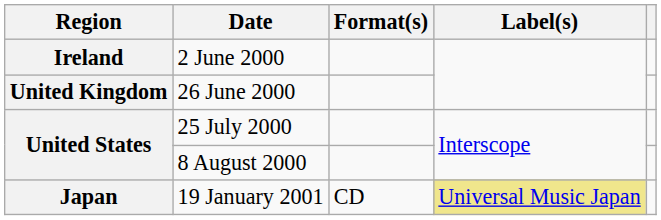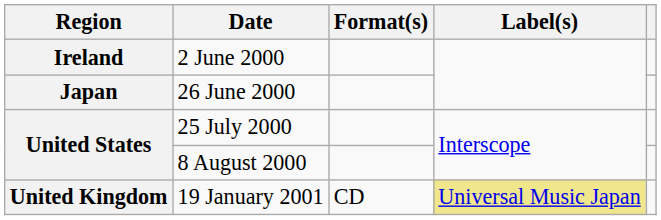 <table class="wikitable plainrowheaders">
 <tr>
 <th scope="col">Region</th>
 <th scope="col">Date</th>
 <th scope="col">Format(s)</th>
 <th scope="col">Label(s)</th>
 <th scope="col"></th>
 </tr>
 <tr>
 <th scope="row">Ireland</th>
 <td>2 June 2000</td>
 <td></td>
 <td rowspan="2"></td>
 <td></td>
 </tr>
 <tr>
-<th scope="row">United Kingdom</th>
+<th scope="row">Japan</th>
 <td>26 June 2000</td>
 <td></td>
 <td></td>
 </tr>
 <tr>
 <th rowspan="2" scope="row">United States</th>
 <td>25 July 2000</td>
 <td></td>
 <td rowspan="2"><a href='#'>Interscope</a></td>
 <td></td>
 </tr>
 <tr>
 <td>8 August 2000</td>
 <td></td>
 <td></td>
 </tr>
 <tr>
-<th scope="row">Japan</th>
+<th scope="row">United Kingdom</th>
 <td>19 January 2001</td>
 <td>CD</td>
 <td style="background: khaki;"><a href='#'>Universal Music Japan</a></td>
 <td></td>
 </tr>
 </table>
